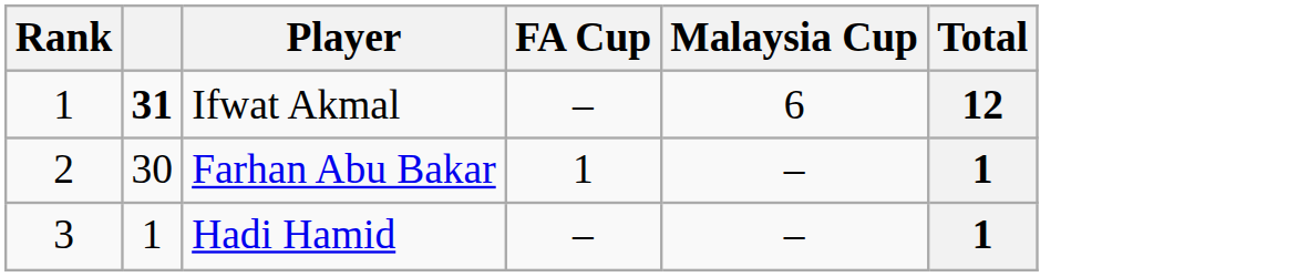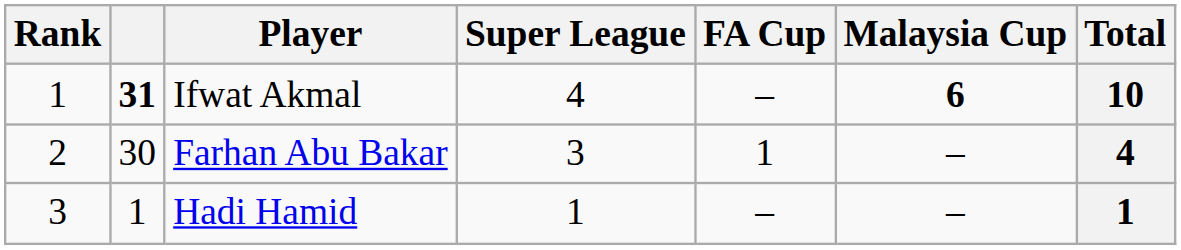 <table class="wikitable" style="text-align: center;">
 <tr>
 <th>Rank</th>
 <th></th>
 <th>Player</th>
+<th>Super League</th>
 <th>FA Cup</th>
 <th>Malaysia Cup</th>
 <th>Total</th>
 </tr>
 <tr>
 <td>1</td>
 <td><strong>31</strong></td>
 <td align=left> Ifwat Akmal</td>
+<td>4</td>
 <td>–</td>
-<td>6</td>
-<th>12</th>
+<td><strong>6</strong></td>
+<th>10</th>
 </tr>
 <tr>
 <td>2</td>
 <td>30</td>
 <td align=left> <a href='#'>Farhan Abu Bakar</a></td>
+<td>3</td>
 <td>1</td>
 <td>–</td>
-<th>1</th>
+<th>4</th>
 </tr>
 <tr>
 <td>3</td>
 <td>1</td>
 <td align=left> <a href='#'>Hadi Hamid</a></td>
+<td>1</td>
 <td>–</td>
 <td>–</td>
 <th>1</th>
 </tr>
 </table>
